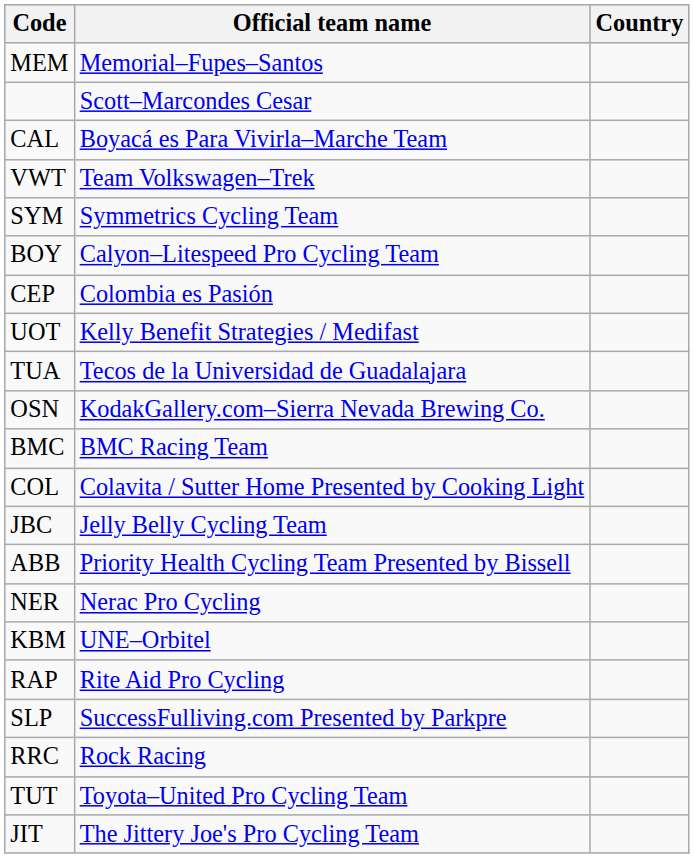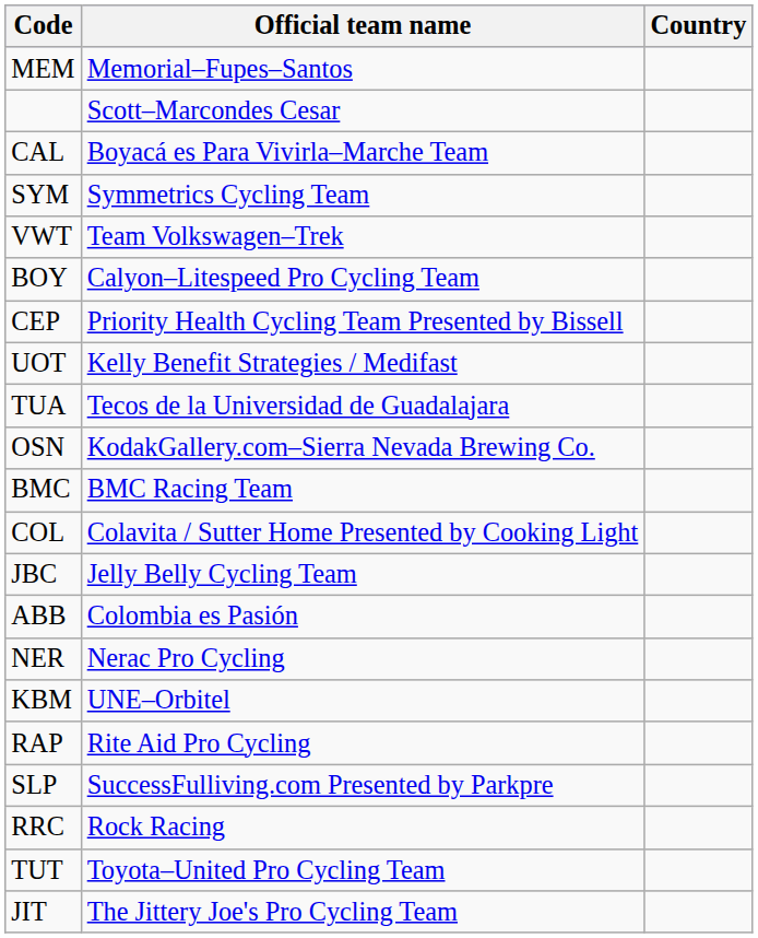 <table class="wikitable">
 <tr style="background:#ccccff;">
 <th>Code</th>
 <th>Official team name</th>
 <th>Country</th>
 </tr>
 <tr>
 <td>MEM</td>
 <td><a href='#'>Memorial–Fupes–Santos</a></td>
 <td></td>
 </tr>
 <tr>
 <td></td>
 <td><a href='#'>Scott–Marcondes Cesar</a></td>
 <td></td>
 </tr>
 <tr>
 <td>CAL</td>
 <td><a href='#'>Boyacá es Para Vivirla–Marche Team</a></td>
 <td></td>
 </tr>
 <tr>
-<td>VWT</td>
-<td><a href='#'>Team Volkswagen–Trek</a></td>
+<td>SYM</td>
+<td><a href='#'>Symmetrics Cycling Team</a></td>
 <td></td>
 </tr>
 <tr>
-<td>SYM</td>
-<td><a href='#'>Symmetrics Cycling Team</a></td>
+<td>VWT</td>
+<td><a href='#'>Team Volkswagen–Trek</a></td>
 <td></td>
 </tr>
 <tr>
 <td>BOY</td>
 <td><a href='#'>Calyon–Litespeed Pro Cycling Team</a></td>
 <td></td>
 </tr>
 <tr>
 <td>CEP</td>
-<td><a href='#'>Colombia es Pasión</a></td>
+<td><a href='#'>Priority Health Cycling Team Presented by Bissell</a></td>
 <td></td>
 </tr>
 <tr>
 <td>UOT</td>
 <td><a href='#'>Kelly Benefit Strategies / Medifast</a></td>
 <td></td>
 </tr>
 <tr>
 <td>TUA</td>
 <td><a href='#'>Tecos de la Universidad de Guadalajara</a></td>
 <td></td>
 </tr>
 <tr>
 <td>OSN</td>
 <td><a href='#'>KodakGallery.com–Sierra Nevada Brewing Co.</a></td>
 <td></td>
 </tr>
 <tr>
 <td>BMC</td>
 <td><a href='#'>BMC Racing Team</a></td>
 <td></td>
 </tr>
 <tr>
 <td>COL</td>
 <td><a href='#'>Colavita / Sutter Home Presented by Cooking Light</a></td>
 <td></td>
 </tr>
 <tr>
 <td>JBC</td>
 <td><a href='#'>Jelly Belly Cycling Team</a></td>
 <td></td>
 </tr>
 <tr>
 <td>ABB</td>
-<td><a href='#'>Priority Health Cycling Team Presented by Bissell</a></td>
+<td><a href='#'>Colombia es Pasión</a></td>
 <td></td>
 </tr>
 <tr>
 <td>NER</td>
 <td><a href='#'>Nerac Pro Cycling</a></td>
 <td></td>
 </tr>
 <tr>
 <td>KBM</td>
 <td><a href='#'>UNE–Orbitel</a></td>
 <td></td>
 </tr>
 <tr>
 <td>RAP</td>
 <td><a href='#'>Rite Aid Pro Cycling</a></td>
 <td></td>
 </tr>
 <tr>
 <td>SLP</td>
 <td><a href='#'>SuccessFulliving.com Presented by Parkpre</a></td>
 <td></td>
 </tr>
 <tr>
 <td>RRC</td>
 <td><a href='#'>Rock Racing</a></td>
 <td></td>
 </tr>
 <tr>
 <td>TUT</td>
 <td><a href='#'>Toyota–United Pro Cycling Team</a></td>
 <td></td>
 </tr>
 <tr>
 <td>JIT</td>
 <td><a href='#'>The Jittery Joe's Pro Cycling Team</a></td>
 <td></td>
 </tr>
 </table>
